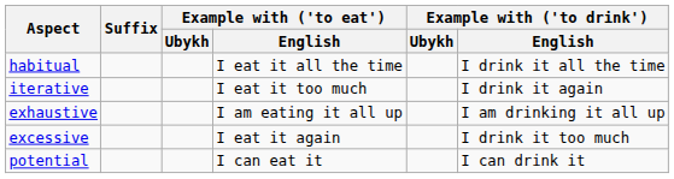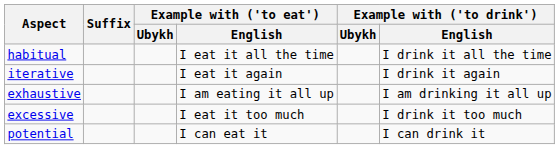 <table class="wikitable">
 <tr>
 <th rowspan="2">Aspect</th>
 <th rowspan="2">Suffix</th>
 <th colspan="2">Example with  ('to eat')</th>
 <th colspan="2">Example with  ('to drink')</th>
 </tr>
 <tr>
 <th>Ubykh</th>
 <th>English</th>
 <th>Ubykh</th>
 <th>English</th>
 </tr>
 <tr>
 <td><a href='#'>habitual</a></td>
 <td></td>
 <td></td>
 <td>I eat it all the time</td>
 <td></td>
 <td>I drink it all the time</td>
 </tr>
 <tr>
 <td><a href='#'>iterative</a></td>
 <td></td>
 <td></td>
-<td>I eat it too much</td>
+<td>I eat it again</td>
 <td></td>
 <td>I drink it again</td>
 </tr>
 <tr>
 <td><a href='#'>exhaustive</a></td>
 <td></td>
 <td></td>
 <td>I am eating it all up</td>
 <td></td>
 <td>I am drinking it all up</td>
 </tr>
 <tr>
 <td><a href='#'>excessive</a></td>
 <td></td>
 <td></td>
-<td>I eat it again</td>
+<td>I eat it too much</td>
 <td></td>
 <td>I drink it too much</td>
 </tr>
 <tr>
 <td><a href='#'>potential</a></td>
 <td></td>
 <td></td>
 <td>I can eat it</td>
 <td></td>
 <td>I can drink it</td>
 </tr>
 </table>
